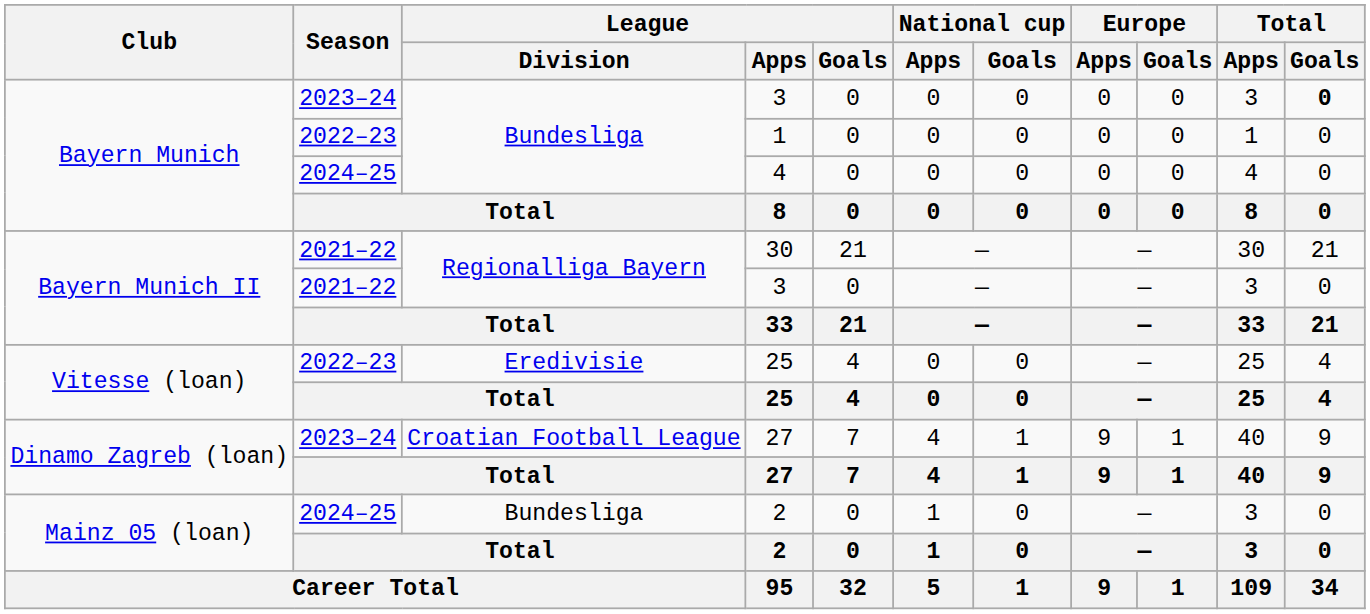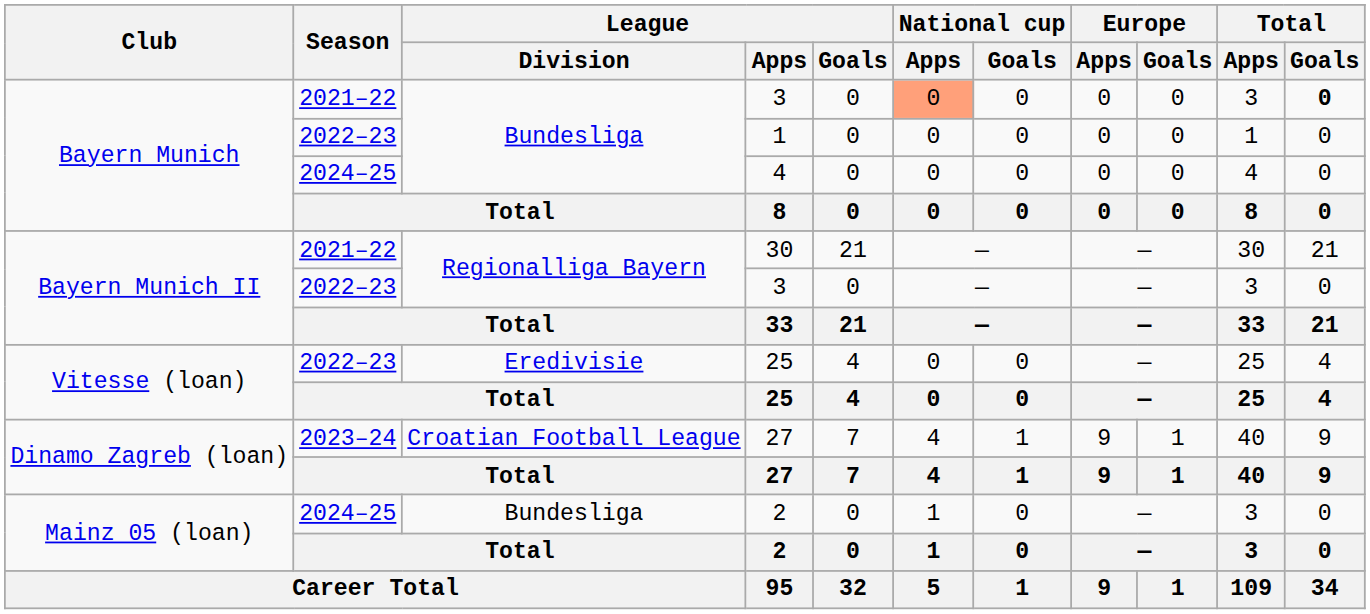 <table class="wikitable" Style="text-align: center">
 <tr>
 <th rowspan="2">Club</th>
 <th rowspan="2">Season</th>
 <th colspan="3">League</th>
 <th colspan="2">National cup</th>
 <th colspan="2">Europe</th>
 <th colspan="2">Total</th>
 </tr>
 <tr>
 <th>Division</th>
 <th>Apps</th>
 <th>Goals</th>
 <th>Apps</th>
 <th>Goals</th>
 <th>Apps</th>
 <th>Goals</th>
 <th>Apps</th>
 <th>Goals</th>
 </tr>
 <tr>
 <td rowspan="4"><a href='#'>Bayern Munich</a></td>
-<td><a href='#'>2023–24</a></td>
+<td><a href='#'>2021–22</a></td>
 <td rowspan="3"><a href='#'>Bundesliga</a></td>
 <td>3</td>
 <td>0</td>
-<td>0</td>
+<td style="background: lightsalmon;">0</td>
 <td>0</td>
 <td>0</td>
 <td>0</td>
 <td>3</td>
 <td><strong>0</strong></td>
 </tr>
 <tr>
 <td><a href='#'>2022–23</a></td>
 <td>1</td>
 <td>0</td>
 <td>0</td>
 <td>0</td>
 <td>0</td>
 <td>0</td>
 <td>1</td>
 <td>0</td>
 </tr>
 <tr>
 <td><a href='#'>2024–25</a></td>
 <td>4</td>
 <td>0</td>
 <td>0</td>
 <td>0</td>
 <td>0</td>
 <td>0</td>
 <td>4</td>
 <td>0</td>
 </tr>
 <tr>
 <th colspan="2">Total</th>
 <th>8</th>
 <th>0</th>
 <th>0</th>
 <th>0</th>
 <th>0</th>
 <th>0</th>
 <th>8</th>
 <th>0</th>
 </tr>
 <tr>
 <td rowspan="3"><a href='#'>Bayern Munich II</a></td>
 <td><a href='#'>2021–22</a></td>
 <td rowspan="2"><a href='#'>Regionalliga Bayern</a></td>
 <td>30</td>
 <td>21</td>
 <td colspan="2">—</td>
 <td colspan="2">—</td>
 <td>30</td>
 <td>21</td>
 </tr>
 <tr>
-<td><a href='#'>2021–22</a></td>
+<td><a href='#'>2022–23</a></td>
 <td>3</td>
 <td>0</td>
 <td colspan="2">—</td>
 <td colspan="2">—</td>
 <td>3</td>
 <td>0</td>
 </tr>
 <tr>
 <th colspan="2">Total</th>
 <th>33</th>
 <th>21</th>
 <th colspan="2">—</th>
 <th colspan="2">—</th>
 <th>33</th>
 <th>21</th>
 </tr>
 <tr>
 <td rowspan="2"><a href='#'>Vitesse</a> (loan)</td>
 <td><a href='#'>2022–23</a></td>
 <td><a href='#'>Eredivisie</a></td>
 <td>25</td>
 <td>4</td>
 <td>0</td>
 <td>0</td>
 <td colspan="2">—</td>
 <td>25</td>
 <td>4</td>
 </tr>
 <tr>
 <th colspan="2">Total</th>
 <th>25</th>
 <th>4</th>
 <th>0</th>
 <th>0</th>
 <th colspan="2">—</th>
 <th>25</th>
 <th>4</th>
 </tr>
 <tr>
 <td rowspan="2"><a href='#'>Dinamo Zagreb</a> (loan)</td>
 <td><a href='#'>2023–24</a></td>
 <td><a href='#'>Croatian Football League</a></td>
 <td>27</td>
 <td>7</td>
 <td>4</td>
 <td>1</td>
 <td>9</td>
 <td>1</td>
 <td>40</td>
 <td>9</td>
 </tr>
 <tr>
 <th colspan="2">Total</th>
 <th>27</th>
 <th>7</th>
 <th>4</th>
 <th>1</th>
 <th>9</th>
 <th>1</th>
 <th>40</th>
 <th>9</th>
 </tr>
 <tr>
 <td rowspan="2"><a href='#'>Mainz 05</a> (loan)</td>
 <td><a href='#'>2024–25</a></td>
 <td>Bundesliga</td>
 <td>2</td>
 <td>0</td>
 <td>1</td>
 <td>0</td>
 <td colspan="2">—</td>
 <td>3</td>
 <td>0</td>
 </tr>
 <tr>
 <th colspan="2">Total</th>
 <th>2</th>
 <th>0</th>
 <th>1</th>
 <th>0</th>
 <th colspan="2">—</th>
 <th>3</th>
 <th>0</th>
 </tr>
 <tr>
 <th colspan="3">Career Total</th>
 <th>95</th>
 <th>32</th>
 <th>5</th>
 <th>1</th>
 <th>9</th>
 <th>1</th>
 <th>109</th>
 <th>34</th>
 </tr>
 </table>
